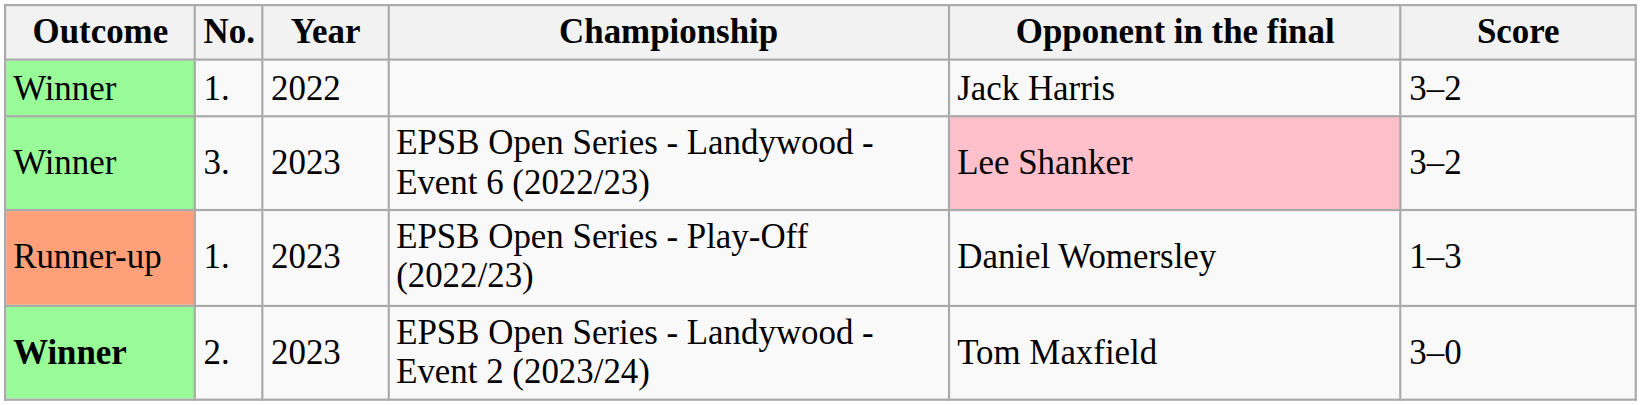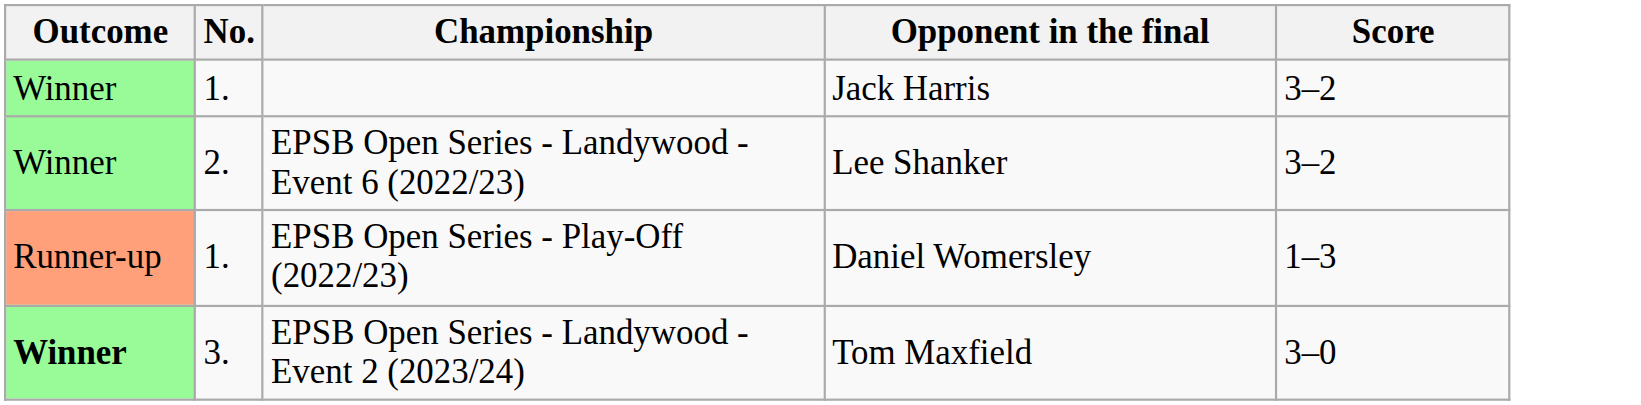 <table class="sortable wikitable">
 <tr>
 <th width="80">Outcome</th>
 <th width="20">No.</th>
-<th width="50">Year</th>
 <th width="250">Championship</th>
 <th width="200">Opponent in the final</th>
 <th width="100">Score</th>
 </tr>
 <tr>
 <td style="background:#98fb98;">Winner</td>
 <td>1.</td>
-<td>2022</td>
 <td></td>
 <td> Jack Harris</td>
 <td>3–2</td>
 </tr>
 <tr>
 <td style="background:#98fb98;">Winner</td>
-<td>3.</td>
-<td>2023</td>
+<td>2.</td>
 <td>EPSB Open Series - Landywood - Event 6 (2022/23)</td>
-<td style="background: pink;"> Lee Shanker</td>
+<td> Lee Shanker</td>
 <td>3–2</td>
 </tr>
 <tr>
 <td style="background:#ffa07a;">Runner-up</td>
 <td>1.</td>
-<td>2023</td>
 <td>EPSB Open Series - Play-Off (2022/23)</td>
 <td> Daniel Womersley</td>
 <td>1–3</td>
 </tr>
 <tr>
 <td style="background:#98fb98;"><strong>Winner</strong></td>
-<td>2.</td>
-<td>2023</td>
+<td>3.</td>
 <td>EPSB Open Series - Landywood - Event 2 (2023/24)</td>
 <td> Tom Maxfield</td>
 <td>3–0</td>
 </tr>
 </table>
